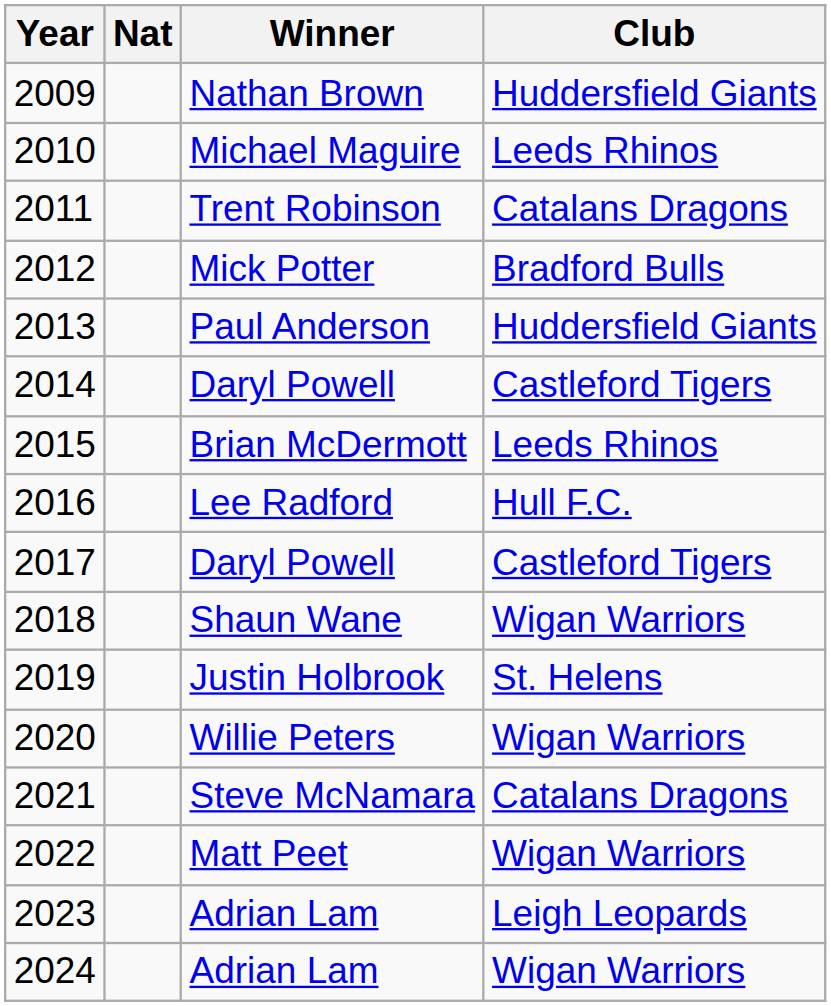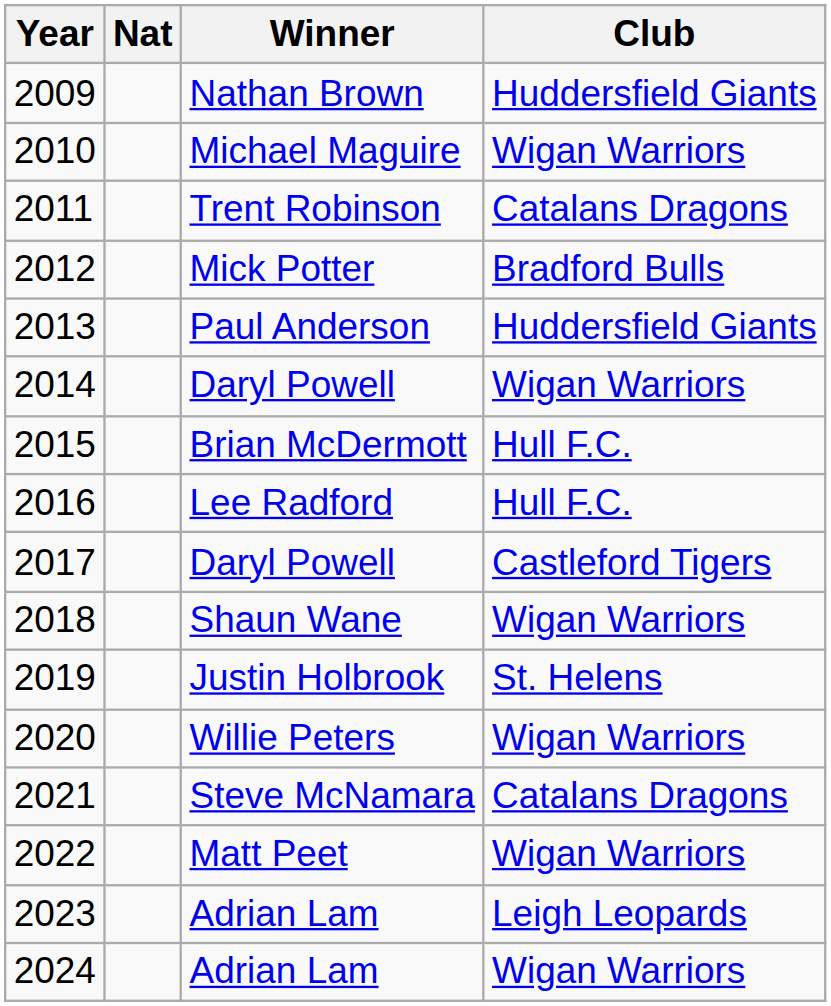 <table class="wikitable">
 <tr>
 <th>Year</th>
 <th>Nat</th>
 <th>Winner</th>
 <th>Club</th>
 </tr>
 <tr>
 <td>2009</td>
 <td></td>
 <td><a href='#'>Nathan Brown</a></td>
 <td> <a href='#'>Huddersfield Giants</a></td>
 </tr>
 <tr>
 <td>2010</td>
 <td></td>
 <td><a href='#'>Michael Maguire</a></td>
-<td> <a href='#'>Leeds Rhinos</a></td>
+<td> <a href='#'>Wigan Warriors</a></td>
 </tr>
 <tr>
 <td>2011</td>
 <td></td>
 <td><a href='#'>Trent Robinson</a></td>
 <td> <a href='#'>Catalans Dragons</a></td>
 </tr>
 <tr>
 <td>2012</td>
 <td></td>
 <td><a href='#'>Mick Potter</a></td>
 <td> <a href='#'>Bradford Bulls</a></td>
 </tr>
 <tr>
 <td>2013</td>
 <td></td>
 <td><a href='#'>Paul Anderson</a></td>
 <td> <a href='#'>Huddersfield Giants</a></td>
 </tr>
 <tr>
 <td>2014</td>
 <td></td>
 <td><a href='#'>Daryl Powell</a></td>
-<td> <a href='#'>Castleford Tigers</a></td>
+<td> <a href='#'>Wigan Warriors</a></td>
 </tr>
 <tr>
 <td>2015</td>
 <td></td>
 <td><a href='#'>Brian McDermott</a></td>
-<td> <a href='#'>Leeds Rhinos</a></td>
+<td> <a href='#'>Hull F.C.</a></td>
 </tr>
 <tr>
 <td>2016</td>
 <td></td>
 <td><a href='#'>Lee Radford</a></td>
 <td> <a href='#'>Hull F.C.</a></td>
 </tr>
 <tr>
 <td>2017</td>
 <td></td>
 <td><a href='#'>Daryl Powell</a></td>
 <td> <a href='#'>Castleford Tigers</a></td>
 </tr>
 <tr>
 <td>2018</td>
 <td></td>
 <td><a href='#'>Shaun Wane</a></td>
 <td> <a href='#'>Wigan Warriors</a></td>
 </tr>
 <tr>
 <td>2019</td>
 <td></td>
 <td><a href='#'>Justin Holbrook</a></td>
 <td> <a href='#'>St. Helens</a></td>
 </tr>
 <tr>
 <td>2020</td>
 <td></td>
 <td><a href='#'>Willie Peters</a></td>
 <td> <a href='#'>Wigan Warriors</a></td>
 </tr>
 <tr>
 <td>2021</td>
 <td></td>
 <td><a href='#'>Steve McNamara</a></td>
 <td> <a href='#'>Catalans Dragons</a></td>
 </tr>
 <tr>
 <td>2022</td>
 <td></td>
 <td><a href='#'>Matt Peet</a></td>
 <td> <a href='#'>Wigan Warriors</a></td>
 </tr>
 <tr>
 <td>2023</td>
 <td></td>
 <td><a href='#'>Adrian Lam</a></td>
 <td> <a href='#'>Leigh Leopards</a></td>
 </tr>
 <tr>
 <td>2024</td>
 <td></td>
 <td><a href='#'>Adrian Lam</a></td>
 <td> <a href='#'>Wigan Warriors</a></td>
 </tr>
 </table>
